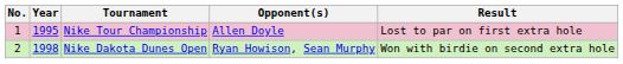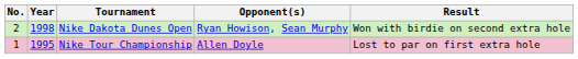 <table class="wikitable" style="font-size:95%;">
 <tr>
 <th>No.</th>
 <th>Year</th>
 <th>Tournament</th>
 <th>Opponent(s)</th>
 <th>Result</th>
 </tr>
+<tr style="background:#D0F0C0;">
+<td align=center>2</td>
+<td><a href='#'>1998</a></td>
+<td><a href='#'>Nike Dakota Dunes Open</a></td>
+<td> <a href='#'>Ryan Howison</a>,  <a href='#'>Sean Murphy</a></td>
+<td>Won with birdie on second extra hole</td>
+</tr>
 <tr style="background:#F2C1D1;">
 <td align=center>1</td>
 <td><a href='#'>1995</a></td>
 <td><a href='#'>Nike Tour Championship</a></td>
 <td> <a href='#'>Allen Doyle</a></td>
 <td>Lost to par on first extra hole</td>
 </tr>
-<tr style="background:#D0F0C0;">
-<td align=center>2</td>
-<td><a href='#'>1998</a></td>
-<td><a href='#'>Nike Dakota Dunes Open</a></td>
-<td> <a href='#'>Ryan Howison</a>,  <a href='#'>Sean Murphy</a></td>
-<td>Won with birdie on second extra hole</td>
-</tr>
 </table>
